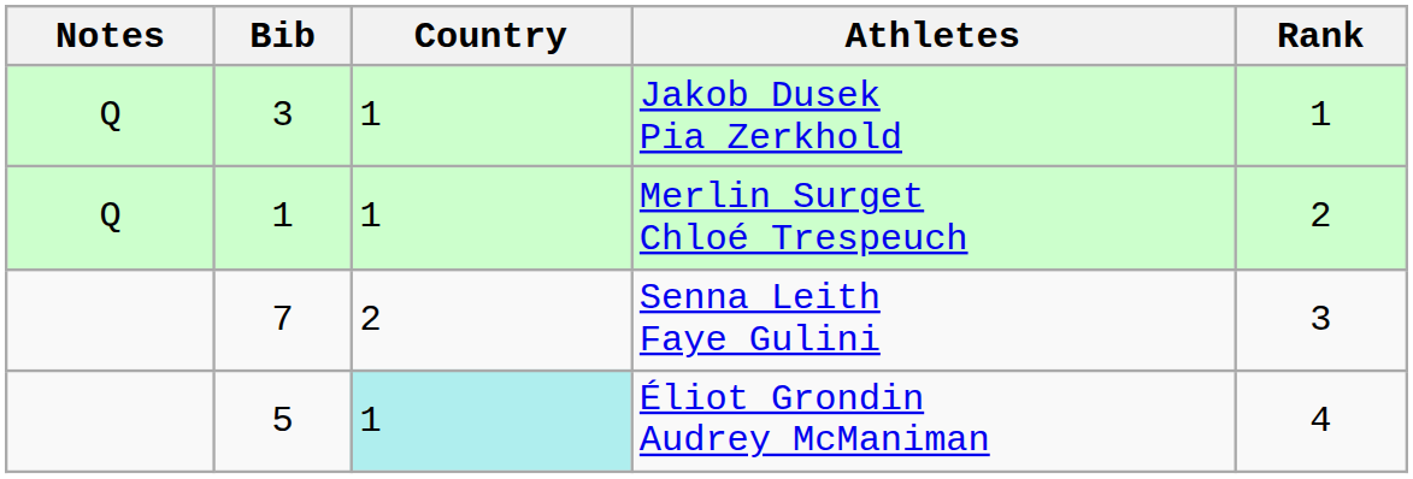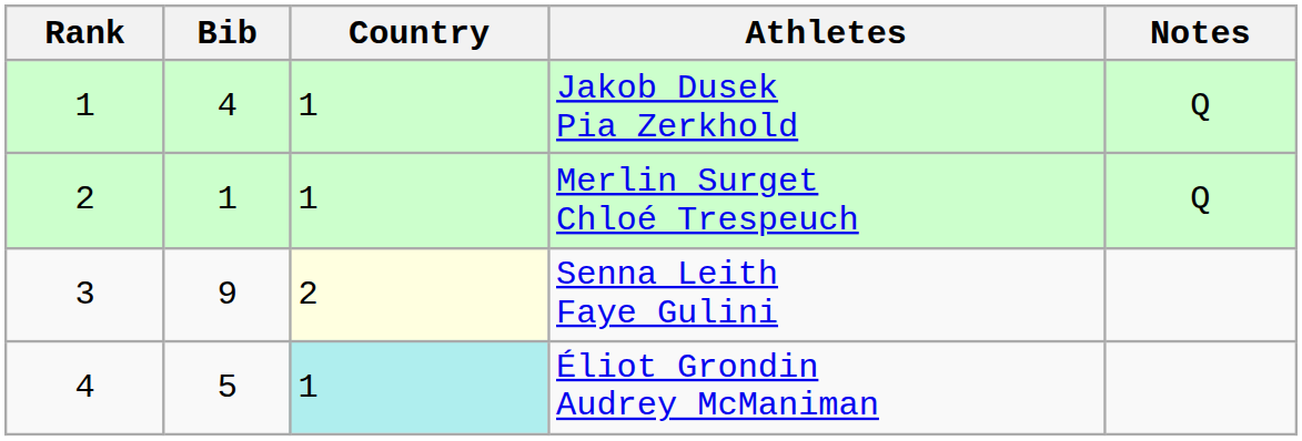 <table class="wikitable" style="text-align:center; width:500px">
 <tr>
-<th>Notes</th>
+<th>Rank</th>
 <th>Bib</th>
 <th>Country</th>
 <th>Athletes</th>
-<th>Rank</th>
+<th>Notes</th>
 </tr>
 <tr bgcolor=ccffcc>
-<td>Q</td>
-<td>3</td>
+<td>1</td>
+<td>4</td>
 <td align=left> 1</td>
 <td align=left><a href='#'>Jakob Dusek</a><br><a href='#'>Pia Zerkhold</a></td>
-<td>1</td>
+<td>Q</td>
 </tr>
 <tr bgcolor=ccffcc>
-<td>Q</td>
+<td>2</td>
 <td>1</td>
 <td align=left> 1</td>
 <td align=left><a href='#'>Merlin Surget</a><br><a href='#'>Chloé Trespeuch</a></td>
-<td>2</td>
+<td>Q</td>
 </tr>
 <tr>
+<td>3</td>
+<td>9</td>
+<td align=left style="background: lightyellow;"> 2</td>
+<td align=left><a href='#'>Senna Leith</a><br><a href='#'>Faye Gulini</a></td>
 <td></td>
-<td>7</td>
-<td align=left> 2</td>
-<td align=left><a href='#'>Senna Leith</a><br><a href='#'>Faye Gulini</a></td>
-<td>3</td>
 </tr>
 <tr>
-<td></td>
+<td>4</td>
 <td>5</td>
 <td align=left style="background: paleturquoise;"> 1</td>
 <td align=left><a href='#'>Éliot Grondin</a><br><a href='#'>Audrey McManiman</a></td>
-<td>4</td>
+<td></td>
 </tr>
 </table>
